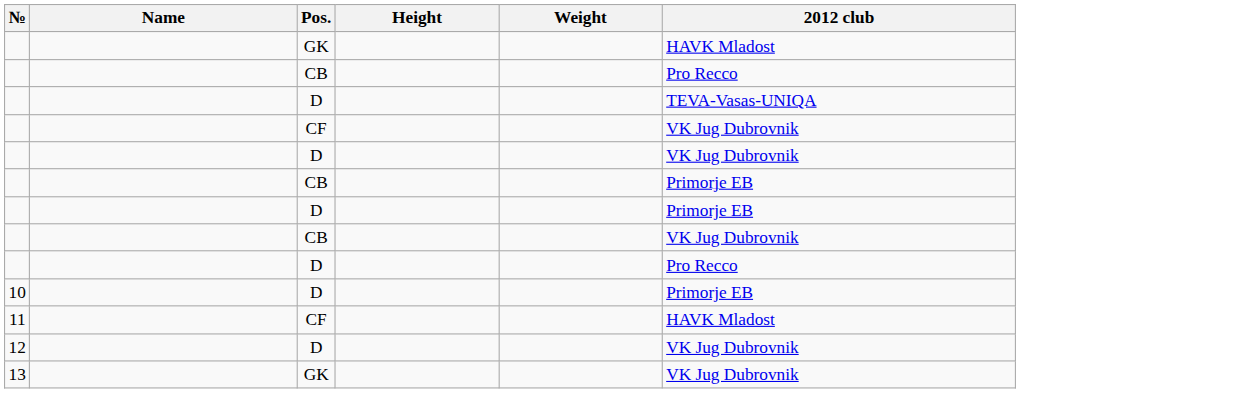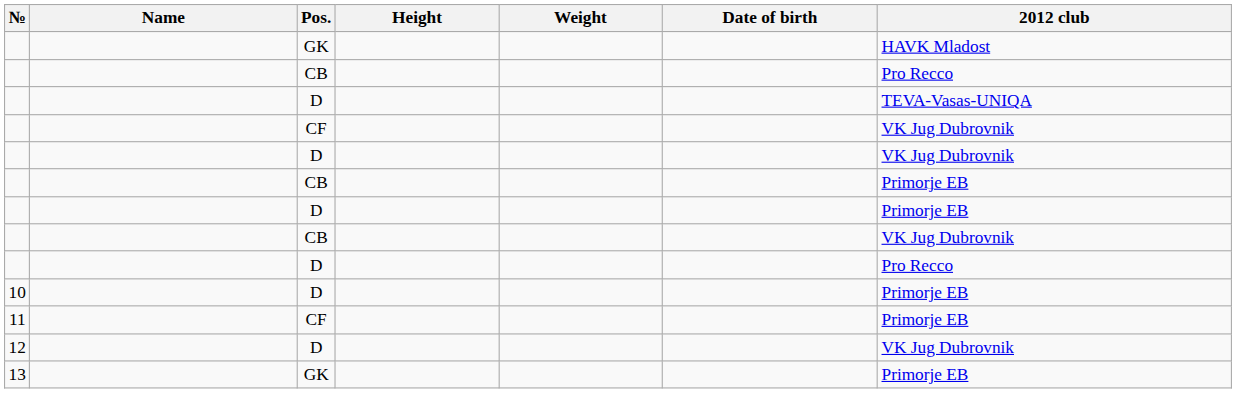 <table class="wikitable sortable" style="font-size:100%; text-align:center;">
 <tr>
 <th>№</th>
 <th style="width:15em">Name</th>
 <th>Pos.</th>
 <th style="width:9em">Height</th>
 <th style="width:9em">Weight</th>
+<th style="width:12em">Date of birth</th>
 <th style="width:20em">2012 club</th>
 </tr>
 <tr>
 <td></td>
 <td style="text-align:left;"></td>
 <td>GK</td>
 <td></td>
 <td></td>
+<td style="text-align:right;"></td>
 <td style="text-align:left;"> <a href='#'>HAVK Mladost</a></td>
 </tr>
 <tr>
 <td></td>
 <td style="text-align:left;"></td>
 <td>CB</td>
 <td></td>
 <td></td>
+<td style="text-align:right;"></td>
 <td style="text-align:left;"> <a href='#'>Pro Recco</a></td>
 </tr>
 <tr>
 <td></td>
 <td style="text-align:left;"></td>
 <td>D</td>
 <td></td>
 <td></td>
+<td style="text-align:right;"></td>
 <td style="text-align:left;"> <a href='#'>TEVA-Vasas-UNIQA</a></td>
 </tr>
 <tr>
 <td></td>
 <td style="text-align:left;"></td>
 <td>CF</td>
 <td></td>
 <td></td>
+<td style="text-align:right;"></td>
 <td style="text-align:left;"> <a href='#'>VK Jug Dubrovnik</a></td>
 </tr>
 <tr>
 <td></td>
 <td style="text-align:left;"></td>
 <td>D</td>
 <td></td>
 <td></td>
+<td style="text-align:right;"></td>
 <td style="text-align:left;"> <a href='#'>VK Jug Dubrovnik</a></td>
 </tr>
 <tr>
 <td></td>
 <td style="text-align:left;"></td>
 <td>CB</td>
 <td></td>
 <td></td>
+<td style="text-align:right;"></td>
 <td style="text-align:left;"> <a href='#'>Primorje EB</a></td>
 </tr>
 <tr>
 <td></td>
 <td style="text-align:left;"></td>
 <td>D</td>
 <td></td>
 <td></td>
+<td style="text-align:right;"></td>
 <td style="text-align:left;"> <a href='#'>Primorje EB</a></td>
 </tr>
 <tr>
 <td></td>
 <td style="text-align:left;"></td>
 <td>CB</td>
 <td></td>
 <td></td>
+<td style="text-align:right;"></td>
 <td style="text-align:left;"> <a href='#'>VK Jug Dubrovnik</a></td>
 </tr>
 <tr>
 <td></td>
 <td style="text-align:left;"></td>
 <td>D</td>
 <td></td>
 <td></td>
+<td style="text-align:right;"></td>
 <td style="text-align:left;"> <a href='#'>Pro Recco</a></td>
 </tr>
 <tr>
 <td>10</td>
 <td style="text-align:left;"></td>
 <td>D</td>
 <td></td>
 <td></td>
+<td style="text-align:right;"></td>
 <td style="text-align:left;"> <a href='#'>Primorje EB</a></td>
 </tr>
 <tr>
 <td>11</td>
 <td style="text-align:left;"></td>
 <td>CF</td>
 <td></td>
 <td></td>
-<td style="text-align:left;"> <a href='#'>HAVK Mladost</a></td>
+<td style="text-align:right;"></td>
+<td style="text-align:left;"> <a href='#'>Primorje EB</a></td>
 </tr>
 <tr>
 <td>12</td>
 <td style="text-align:left;"></td>
 <td>D</td>
 <td></td>
 <td></td>
+<td style="text-align:right;"></td>
 <td style="text-align:left;"> <a href='#'>VK Jug Dubrovnik</a></td>
 </tr>
 <tr>
 <td>13</td>
 <td style="text-align:left;"></td>
 <td>GK</td>
 <td></td>
 <td></td>
-<td style="text-align:left;"> <a href='#'>VK Jug Dubrovnik</a></td>
+<td style="text-align:right;"></td>
+<td style="text-align:left;"> <a href='#'>Primorje EB</a></td>
 </tr>
 </table>
